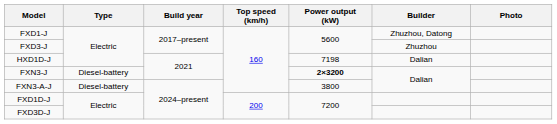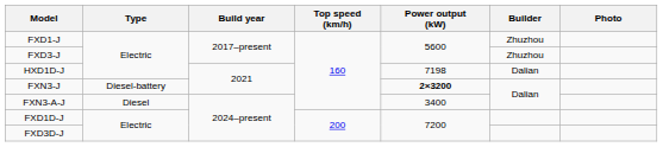 <table class="wikitable sortable" style="width:100%; text-align: center; font-size: small;">
 <tr>
 <th>Model</th>
 <th>Type</th>
 <th>Build year</th>
 <th>Top speed<br>(km/h)</th>
 <th>Power output<br>(kW)</th>
 <th>Builder</th>
 <th style="width:125px;">Photo</th>
 </tr>
 <tr>
 <td>FXD1-J</td>
 <td rowspan="3">Electric</td>
 <td rowspan="2">2017–present</td>
 <td rowspan="5"><a href='#'>160</a></td>
 <td rowspan="2">5600</td>
-<td>Zhuzhou, Datong</td>
+<td>Zhuzhou</td>
 <td></td>
 </tr>
 <tr>
 <td>FXD3-J</td>
 <td>Zhuzhou</td>
 <td></td>
 </tr>
 <tr>
 <td>HXD1D-J</td>
 <td rowspan="2">2021</td>
 <td>7198</td>
 <td>Dalian</td>
 <td></td>
 </tr>
 <tr>
 <td>FXN3-J</td>
 <td>Diesel-battery</td>
 <td><strong>2×3200</strong></td>
 <td rowspan="2">Dalian</td>
 <td></td>
 </tr>
 <tr>
 <td>FXN3-A-J</td>
-<td>Diesel-battery</td>
+<td>Diesel</td>
 <td rowspan="3">2024–present</td>
-<td>3800</td>
+<td>3400</td>
 <td></td>
 </tr>
 <tr>
 <td>FXD1D-J</td>
 <td rowspan="2">Electric</td>
 <td rowspan="2"><a href='#'>200</a></td>
 <td rowspan="2">7200</td>
 <td></td>
 <td></td>
 </tr>
 <tr>
 <td>FXD3D-J</td>
 <td></td>
 <td></td>
 </tr>
 </table>
